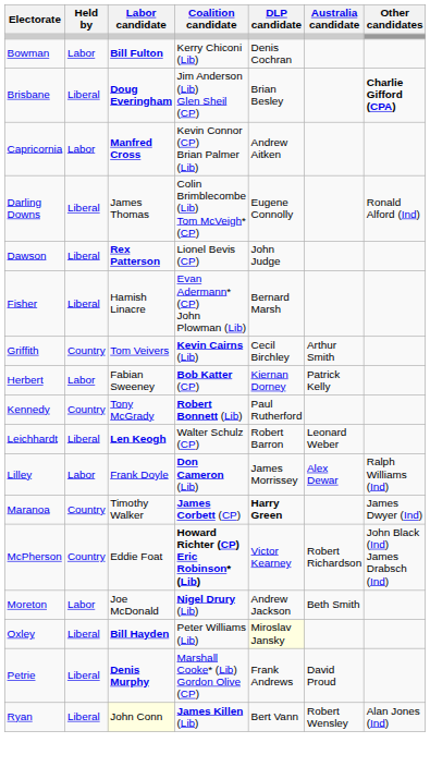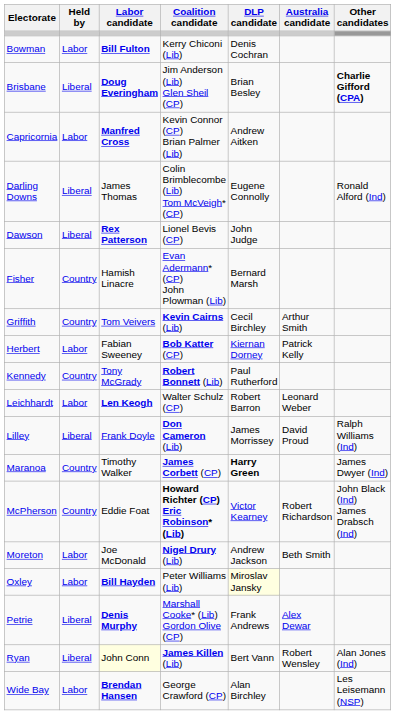 <table class="wikitable">
 <tr>
 <th>Electorate</th>
 <th>Held by</th>
 <th><a href='#'>Labor</a> candidate</th>
 <th><a href='#'>Coalition</a> candidate</th>
 <th><a href='#'>DLP</a> candidate</th>
 <th><a href='#'>Australia</a> candidate</th>
 <th>Other candidates</th>
 </tr>
 <tr bgcolor="#cccccc">
 <td></td>
 <td></td>
 <td></td>
 <td></td>
 <td></td>
 <td></td>
 <td bgcolor="#999999"></td>
 </tr>
 <tr>
 <td><a href='#'>Bowman</a></td>
 <td><a href='#'>Labor</a></td>
 <td><strong><a href='#'>Bill Fulton</a></strong></td>
 <td>Kerry Chiconi (<a href='#'>Lib</a>)</td>
 <td>Denis Cochran</td>
 <td></td>
 <td></td>
 </tr>
 <tr>
 <td><a href='#'>Brisbane</a></td>
 <td><a href='#'>Liberal</a></td>
 <td><strong><a href='#'>Doug Everingham</a></strong></td>
 <td>Jim Anderson (<a href='#'>Lib</a>)<br><a href='#'>Glen Sheil</a> (<a href='#'>CP</a>)</td>
 <td>Brian Besley</td>
 <td></td>
 <td><strong>Charlie Gifford (<a href='#'>CPA</a>)</strong></td>
 </tr>
 <tr>
 <td><a href='#'>Capricornia</a></td>
 <td><a href='#'>Labor</a></td>
 <td><strong><a href='#'>Manfred Cross</a></strong></td>
 <td>Kevin Connor (<a href='#'>CP</a>)<br>Brian Palmer (<a href='#'>Lib</a>)</td>
 <td>Andrew Aitken</td>
 <td></td>
 <td></td>
 </tr>
 <tr>
 <td><a href='#'>Darling Downs</a></td>
 <td><a href='#'>Liberal</a></td>
 <td>James Thomas</td>
 <td>Colin Brimblecombe (<a href='#'>Lib</a>)<br><a href='#'>Tom McVeigh</a>* (<a href='#'>CP</a>)</td>
 <td>Eugene Connolly</td>
 <td></td>
 <td>Ronald Alford (<a href='#'>Ind</a>)</td>
 </tr>
 <tr>
 <td><a href='#'>Dawson</a></td>
 <td><a href='#'>Liberal</a></td>
 <td><strong><a href='#'>Rex Patterson</a></strong></td>
 <td>Lionel Bevis (<a href='#'>CP</a>)</td>
 <td>John Judge</td>
 <td></td>
 <td></td>
 </tr>
 <tr>
 <td><a href='#'>Fisher</a></td>
-<td><a href='#'>Liberal</a></td>
+<td><a href='#'>Country</a></td>
 <td>Hamish Linacre</td>
 <td><a href='#'>Evan Adermann</a>* (<a href='#'>CP</a>)<br>John Plowman (<a href='#'>Lib</a>)</td>
 <td>Bernard Marsh</td>
 <td></td>
 <td></td>
 </tr>
 <tr>
 <td><a href='#'>Griffith</a></td>
 <td><a href='#'>Country</a></td>
 <td><a href='#'>Tom Veivers</a></td>
 <td><strong><a href='#'>Kevin Cairns</a></strong> (<a href='#'>Lib</a>)</td>
 <td>Cecil Birchley</td>
 <td>Arthur Smith</td>
 <td></td>
 </tr>
 <tr>
 <td><a href='#'>Herbert</a></td>
 <td><a href='#'>Labor</a></td>
 <td>Fabian Sweeney</td>
 <td><strong><a href='#'>Bob Katter</a></strong> (<a href='#'>CP</a>)</td>
 <td><a href='#'>Kiernan Dorney</a></td>
 <td>Patrick Kelly</td>
 <td></td>
 </tr>
 <tr>
 <td><a href='#'>Kennedy</a></td>
 <td><a href='#'>Country</a></td>
 <td><a href='#'>Tony McGrady</a></td>
 <td><strong><a href='#'>Robert Bonnett</a></strong> (<a href='#'>Lib</a>)</td>
 <td>Paul Rutherford</td>
 <td></td>
 <td></td>
 </tr>
 <tr>
 <td><a href='#'>Leichhardt</a></td>
-<td><a href='#'>Liberal</a></td>
+<td><a href='#'>Labor</a></td>
 <td><strong><a href='#'>Len Keogh</a></strong></td>
 <td>Walter Schulz (<a href='#'>CP</a>)</td>
 <td>Robert Barron</td>
 <td>Leonard Weber</td>
 <td></td>
 </tr>
 <tr>
 <td><a href='#'>Lilley</a></td>
-<td><a href='#'>Labor</a></td>
+<td><a href='#'>Liberal</a></td>
 <td><a href='#'>Frank Doyle</a></td>
 <td><strong><a href='#'>Don Cameron</a></strong> (<a href='#'>Lib</a>)</td>
 <td>James Morrissey</td>
-<td><a href='#'>Alex Dewar</a></td>
+<td>David Proud</td>
 <td>Ralph Williams (<a href='#'>Ind</a>)</td>
 </tr>
 <tr>
 <td><a href='#'>Maranoa</a></td>
 <td><a href='#'>Country</a></td>
 <td>Timothy Walker</td>
 <td><strong><a href='#'>James Corbett</a></strong> (<a href='#'>CP</a>)</td>
 <td><strong>Harry Green</strong></td>
 <td></td>
 <td>James Dwyer (<a href='#'>Ind</a>)</td>
 </tr>
 <tr>
 <td><a href='#'>McPherson</a></td>
 <td><a href='#'>Country</a></td>
 <td>Eddie Foat</td>
 <td><strong>Howard Richter (<a href='#'>CP</a>)<br><a href='#'>Eric Robinson</a>* (<a href='#'>Lib</a>)</strong></td>
 <td><a href='#'>Victor Kearney</a></td>
 <td>Robert Richardson</td>
 <td>John Black (<a href='#'>Ind</a>)<br>James Drabsch (<a href='#'>Ind</a>)</td>
 </tr>
 <tr>
 <td><a href='#'>Moreton</a></td>
 <td><a href='#'>Labor</a></td>
 <td>Joe McDonald</td>
 <td><strong><a href='#'>Nigel Drury</a></strong> (<a href='#'>Lib</a>)</td>
 <td>Andrew Jackson</td>
 <td>Beth Smith</td>
 <td></td>
 </tr>
 <tr>
 <td><a href='#'>Oxley</a></td>
-<td><a href='#'>Liberal</a></td>
+<td><a href='#'>Labor</a></td>
 <td><strong><a href='#'>Bill Hayden</a></strong></td>
 <td>Peter Williams (<a href='#'>Lib</a>)</td>
 <td style="background: lightyellow;">Miroslav Jansky</td>
 <td></td>
 <td></td>
 </tr>
 <tr>
 <td><a href='#'>Petrie</a></td>
 <td><a href='#'>Liberal</a></td>
 <td><strong><a href='#'>Denis Murphy</a></strong></td>
 <td><a href='#'>Marshall Cooke</a>* (<a href='#'>Lib</a>)<br><a href='#'>Gordon Olive</a> (<a href='#'>CP</a>)</td>
 <td>Frank Andrews</td>
-<td>David Proud</td>
+<td><a href='#'>Alex Dewar</a></td>
 <td></td>
 </tr>
 <tr>
 <td><a href='#'>Ryan</a></td>
 <td><a href='#'>Liberal</a></td>
 <td style="background: lightyellow;">John Conn</td>
 <td><strong><a href='#'>James Killen</a></strong> (<a href='#'>Lib</a>)</td>
 <td>Bert Vann</td>
 <td>Robert Wensley</td>
 <td>Alan Jones (<a href='#'>Ind</a>)</td>
 </tr>
+<tr>
+<td><a href='#'>Wide Bay</a></td>
+<td><a href='#'>Labor</a></td>
+<td><strong><a href='#'>Brendan Hansen</a></strong></td>
+<td>George Crawford (<a href='#'>CP</a>)</td>
+<td>Alan Birchley</td>
+<td></td>
+<td>Les Leisemann (<a href='#'>NSP</a>)</td>
+</tr>
 </table>
